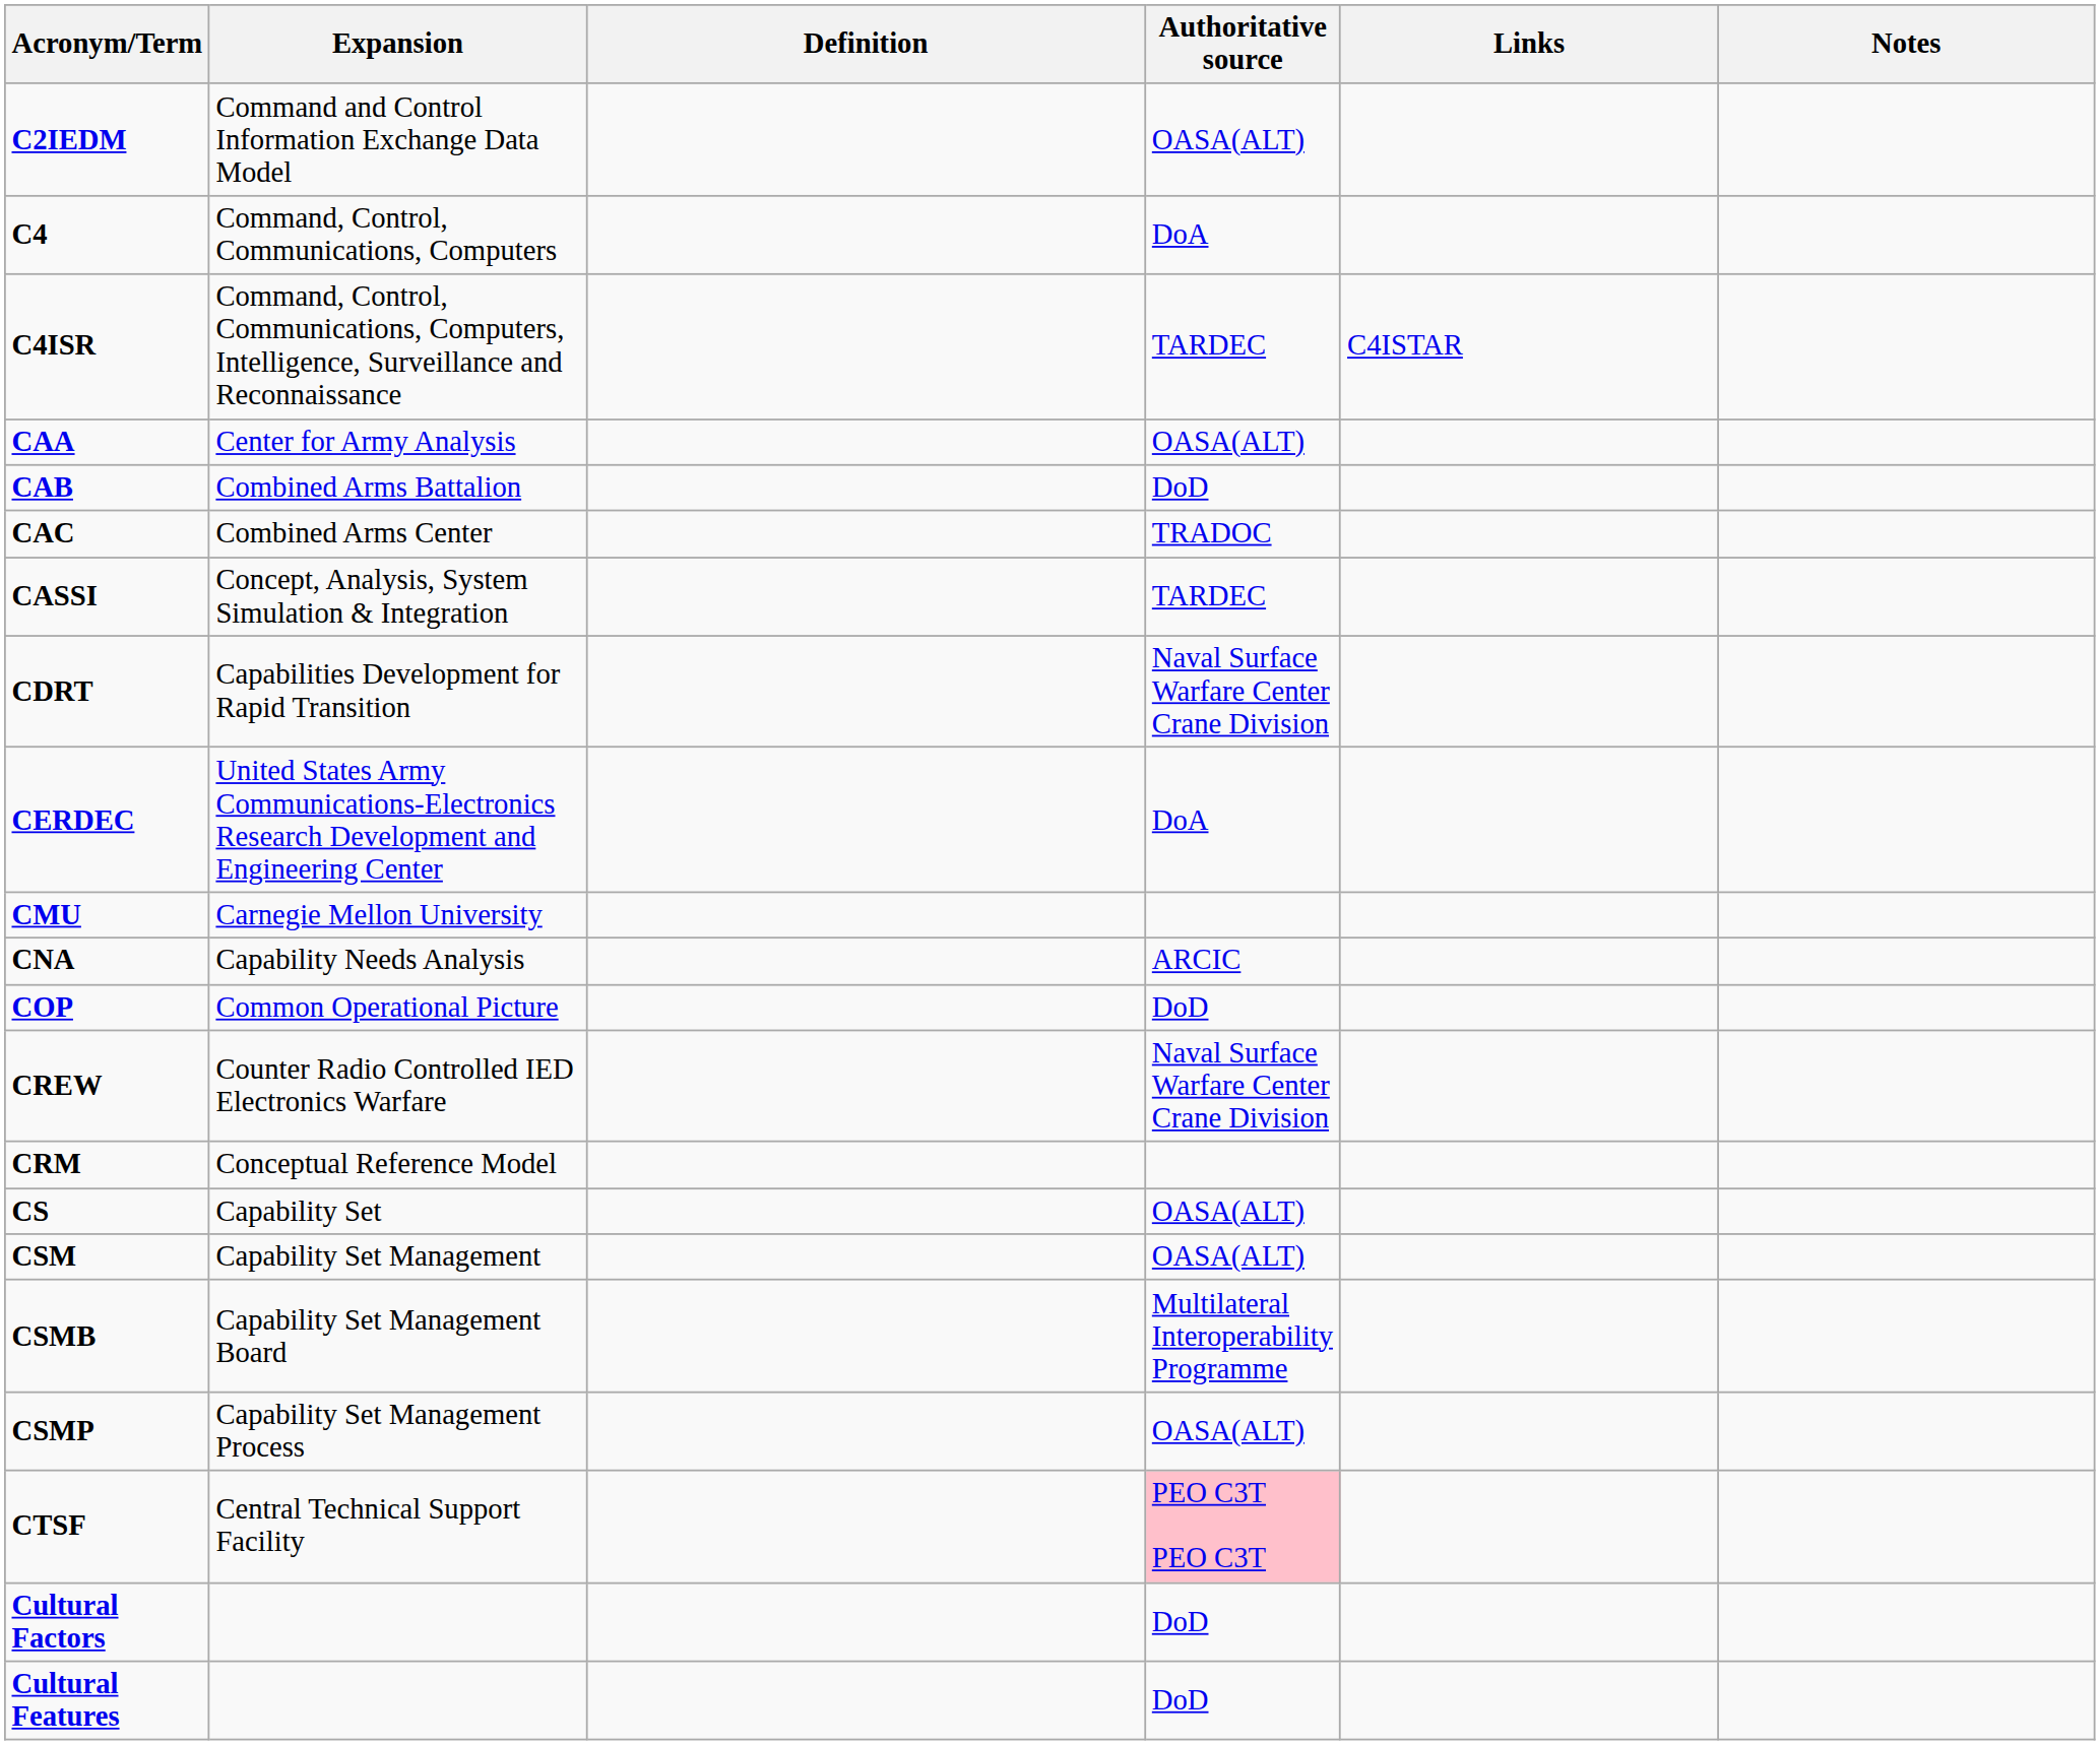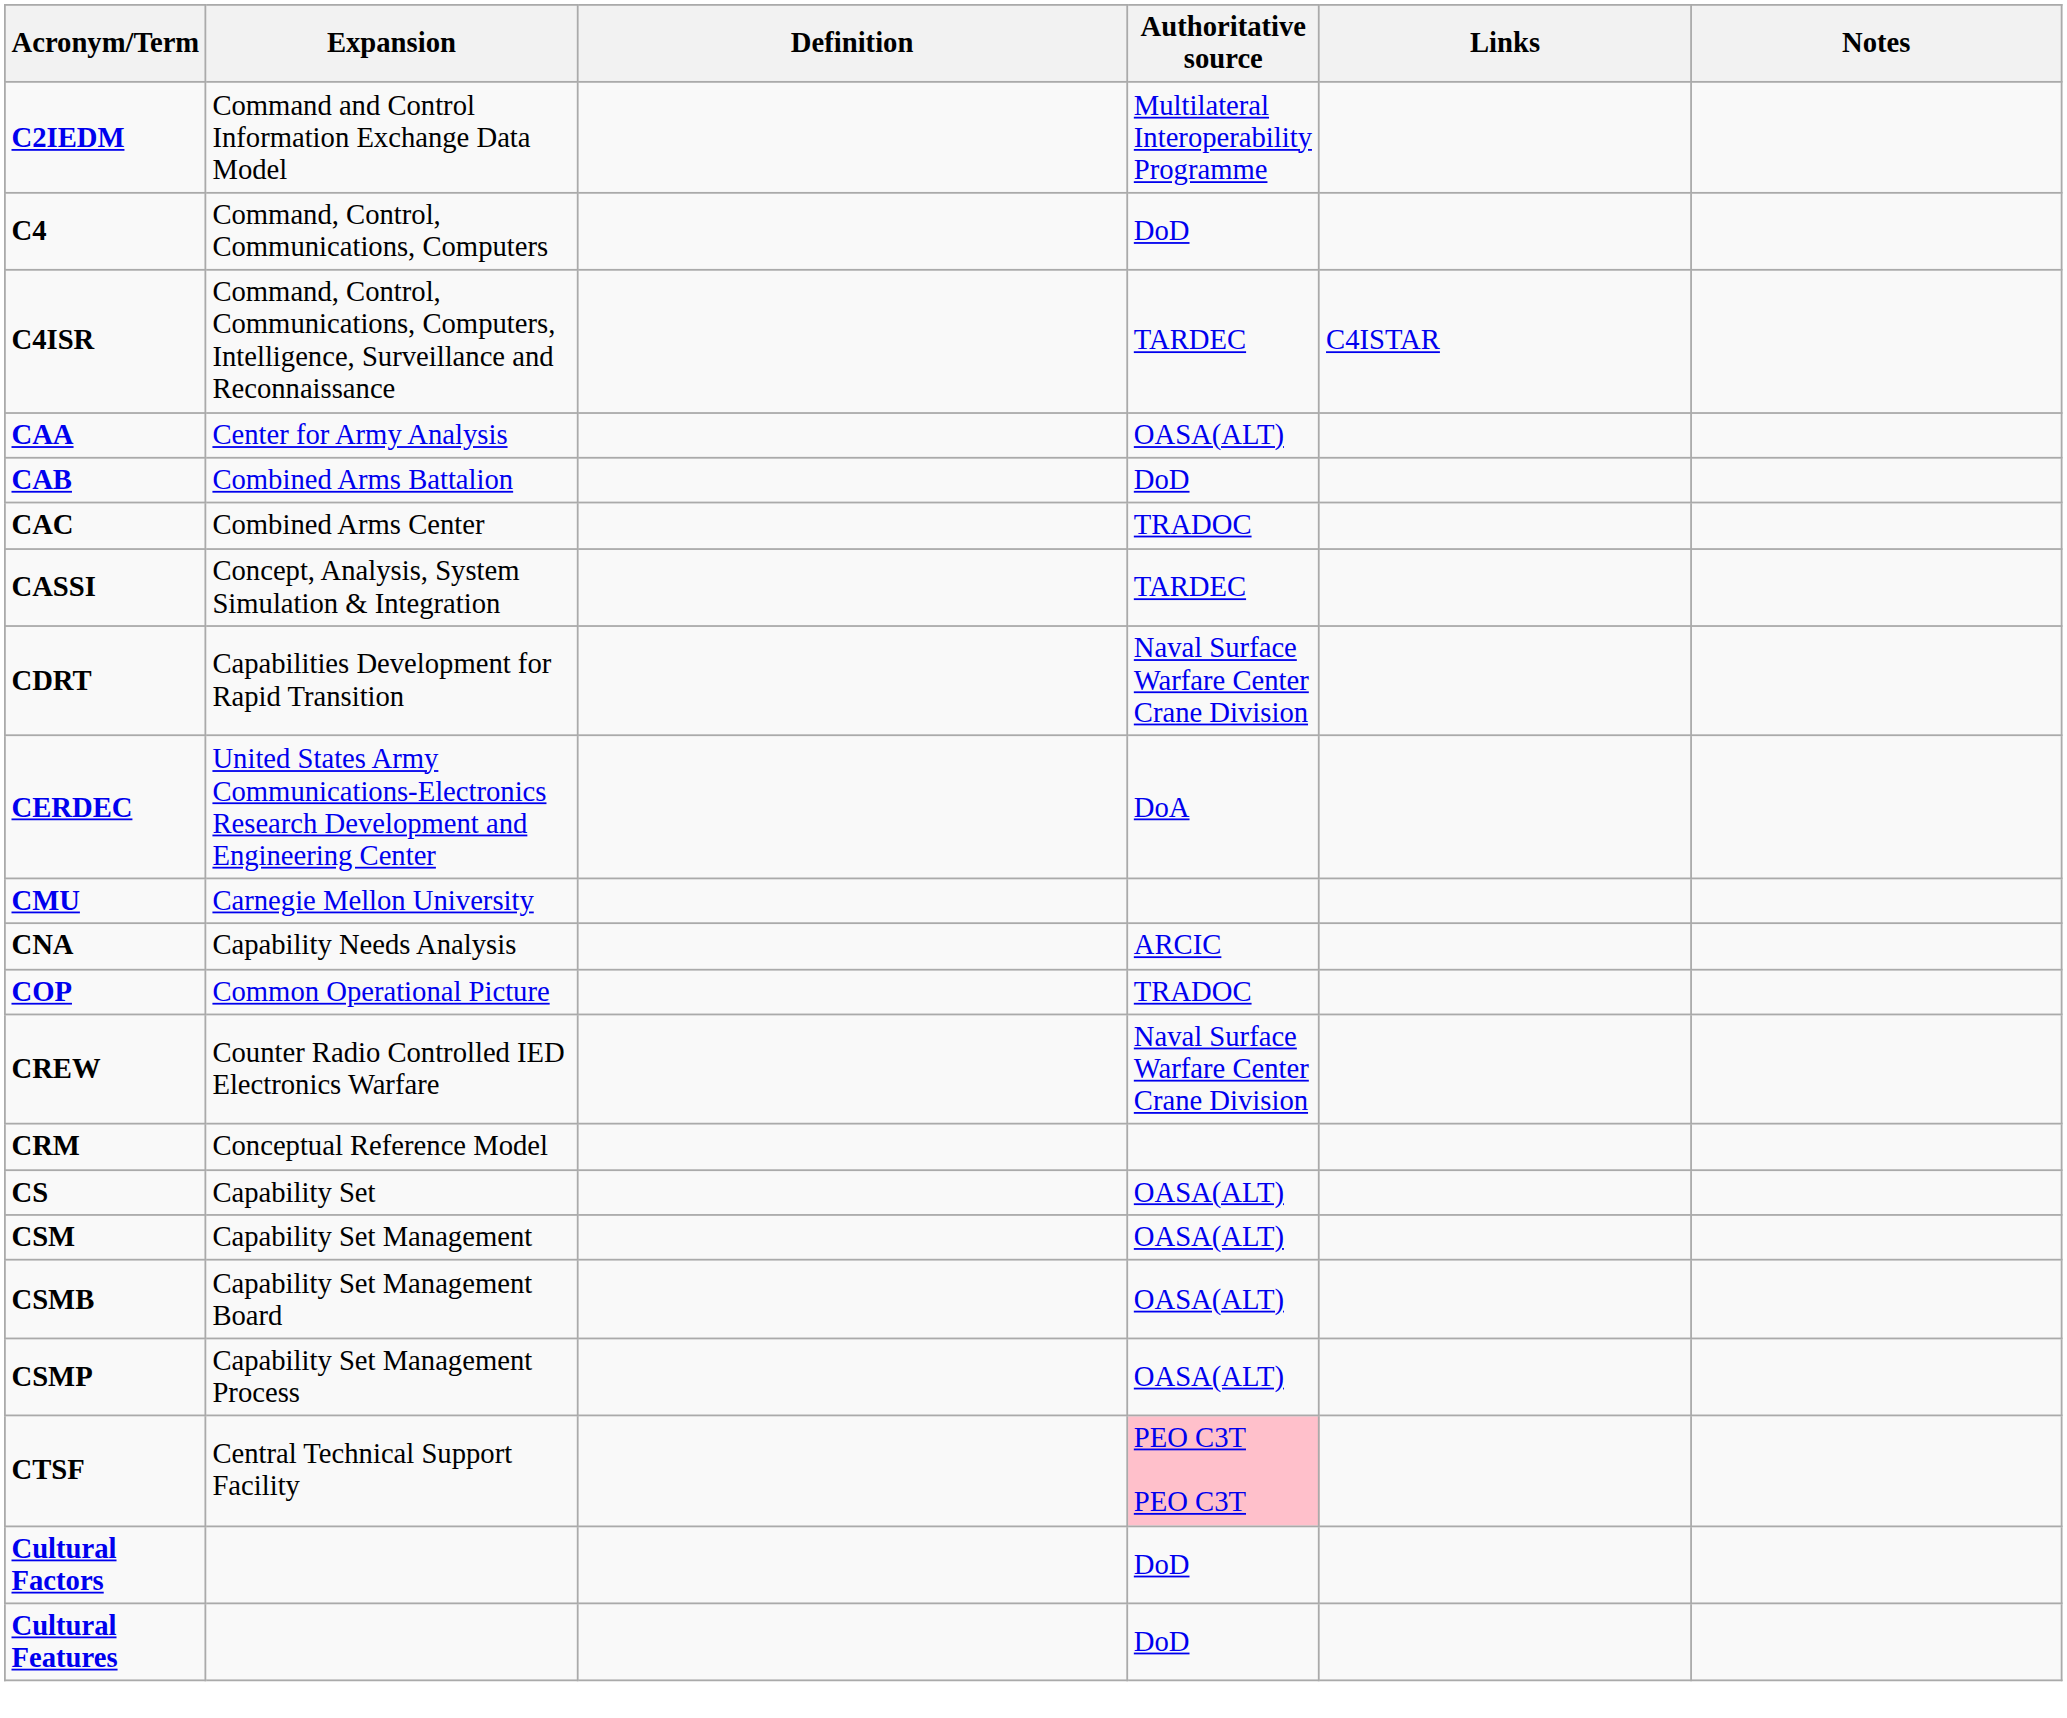 <table class="wikitable">
 <tr>
 <th width="100">Acronym/Term</th>
 <th width="200">Expansion</th>
 <th width="300">Definition</th>
 <th width="100">Authoritative source</th>
 <th width="200">Links</th>
 <th width="200">Notes</th>
 </tr>
 <tr>
 <td><strong><a href='#'>C2IEDM</a></strong></td>
 <td>Command and Control Information Exchange Data Model</td>
 <td></td>
-<td><a href='#'>OASA(ALT)</a></td>
+<td><a href='#'>Multilateral Interoperability Programme</a></td>
 <td></td>
 <td></td>
 </tr>
 <tr>
 <td><strong>C4</strong></td>
 <td>Command, Control, Communications, Computers</td>
 <td></td>
-<td><a href='#'>DoA</a></td>
+<td><a href='#'>DoD</a></td>
 <td></td>
 <td></td>
 </tr>
 <tr>
 <td><strong>C4ISR</strong></td>
 <td>Command, Control, Communications, Computers, Intelligence, Surveillance and Reconnaissance</td>
 <td></td>
 <td><a href='#'>TARDEC</a></td>
 <td><a href='#'>C4ISTAR</a></td>
 <td></td>
 </tr>
 <tr>
 <td><strong><a href='#'>CAA</a></strong></td>
 <td><a href='#'>Center for Army Analysis</a></td>
 <td></td>
 <td><a href='#'>OASA(ALT)</a></td>
 <td></td>
 <td></td>
 </tr>
 <tr>
 <td><strong><a href='#'>CAB</a></strong></td>
 <td><a href='#'>Combined Arms Battalion</a></td>
 <td></td>
 <td><a href='#'>DoD</a></td>
 <td></td>
 <td></td>
 </tr>
 <tr>
 <td><strong>CAC</strong></td>
 <td>Combined Arms Center</td>
 <td></td>
 <td><a href='#'>TRADOC</a></td>
 <td></td>
 <td></td>
 </tr>
 <tr>
 <td><strong>CASSI</strong></td>
 <td>Concept, Analysis, System Simulation & Integration</td>
 <td></td>
 <td><a href='#'>TARDEC</a></td>
 <td></td>
 <td></td>
 </tr>
 <tr>
 <td><strong>CDRT</strong></td>
 <td>Capabilities Development for Rapid Transition</td>
 <td></td>
 <td><a href='#'>Naval Surface Warfare Center Crane Division</a></td>
 <td></td>
 <td></td>
 </tr>
 <tr>
 <td><strong><a href='#'>CERDEC</a></strong></td>
 <td><a href='#'>United States Army Communications-Electronics Research Development and Engineering Center</a></td>
 <td></td>
 <td><a href='#'>DoA</a></td>
 <td></td>
 <td></td>
 </tr>
 <tr>
 <td><strong><a href='#'>CMU</a></strong></td>
 <td><a href='#'>Carnegie Mellon University</a></td>
 <td></td>
 <td></td>
 <td></td>
 <td></td>
 </tr>
 <tr>
 <td><strong>CNA</strong></td>
 <td>Capability Needs Analysis</td>
 <td></td>
 <td><a href='#'>ARCIC</a></td>
 <td></td>
 <td></td>
 </tr>
 <tr>
 <td><strong><a href='#'>COP</a></strong></td>
 <td><a href='#'>Common Operational Picture</a></td>
 <td></td>
-<td><a href='#'>DoD</a></td>
+<td><a href='#'>TRADOC</a></td>
 <td></td>
 <td></td>
 </tr>
 <tr>
 <td><strong>CREW</strong></td>
 <td>Counter Radio Controlled IED Electronics Warfare</td>
 <td></td>
 <td><a href='#'>Naval Surface Warfare Center Crane Division</a></td>
 <td></td>
 <td></td>
 </tr>
 <tr>
 <td><strong>CRM</strong></td>
 <td>Conceptual Reference Model</td>
 <td></td>
 <td></td>
 <td></td>
 <td></td>
 </tr>
 <tr>
 <td><strong>CS</strong></td>
 <td>Capability Set</td>
 <td></td>
 <td><a href='#'>OASA(ALT)</a></td>
 <td></td>
 <td></td>
 </tr>
 <tr>
 <td><strong>CSM</strong></td>
 <td>Capability Set Management</td>
 <td></td>
 <td><a href='#'>OASA(ALT)</a></td>
 <td></td>
 <td></td>
 </tr>
 <tr>
 <td><strong>CSMB</strong></td>
 <td>Capability Set Management Board</td>
 <td></td>
-<td><a href='#'>Multilateral Interoperability Programme</a></td>
+<td><a href='#'>OASA(ALT)</a></td>
 <td></td>
 <td></td>
 </tr>
 <tr>
 <td><strong>CSMP</strong></td>
 <td>Capability Set Management Process</td>
 <td></td>
 <td><a href='#'>OASA(ALT)</a></td>
 <td></td>
 <td></td>
 </tr>
 <tr>
 <td><strong>CTSF</strong></td>
 <td>Central Technical Support Facility</td>
 <td></td>
 <td style="background: pink;"><a href='#'>PEO C3T</a><br><br><a href='#'>PEO C3T</a></td>
 <td></td>
 <td></td>
 </tr>
 <tr>
 <td><strong><a href='#'>Cultural Factors</a></strong></td>
 <td></td>
 <td></td>
 <td><a href='#'>DoD</a></td>
 <td></td>
 <td></td>
 </tr>
 <tr>
 <td><strong><a href='#'>Cultural Features</a></strong></td>
 <td></td>
 <td></td>
 <td><a href='#'>DoD</a></td>
 <td></td>
 <td></td>
 </tr>
 </table>
